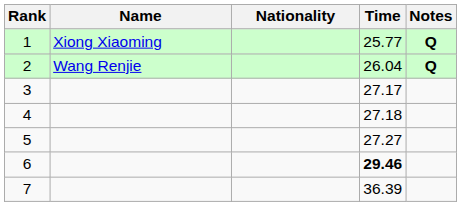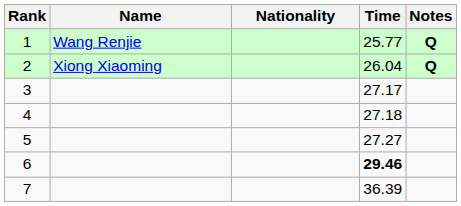 <table class="wikitable sortable" style="text-align:center">
 <tr>
 <th>Rank</th>
 <th style="width:180px">Name</th>
 <th style="width:125px">Nationality</th>
 <th>Time</th>
 <th>Notes</th>
 </tr>
 <tr style="background:#cfc;">
 <td>1</td>
-<td style="text-align:left;"><a href='#'>Xiong Xiaoming</a></td>
+<td style="text-align:left;"><a href='#'>Wang Renjie</a></td>
 <td style="text-align:left;"></td>
 <td>25.77</td>
 <td><strong>Q</strong></td>
 </tr>
 <tr style="background:#cfc;">
 <td>2</td>
-<td style="text-align:left;"><a href='#'>Wang Renjie</a></td>
+<td style="text-align:left;"><a href='#'>Xiong Xiaoming</a></td>
 <td style="text-align:left;"></td>
 <td>26.04</td>
 <td><strong>Q</strong></td>
 </tr>
 <tr>
 <td>3</td>
 <td style="text-align:left;"></td>
 <td style="text-align:left;"></td>
 <td>27.17</td>
 <td></td>
 </tr>
 <tr>
 <td>4</td>
 <td style="text-align:left;"></td>
 <td style="text-align:left;"></td>
 <td>27.18</td>
 <td></td>
 </tr>
 <tr>
 <td>5</td>
 <td style="text-align:left;"></td>
 <td style="text-align:left;"></td>
 <td>27.27</td>
 <td></td>
 </tr>
 <tr>
 <td>6</td>
 <td style="text-align:left;"></td>
 <td style="text-align:left;"></td>
 <td><strong>29.46</strong></td>
 <td></td>
 </tr>
 <tr>
 <td>7</td>
 <td style="text-align:left;"></td>
 <td style="text-align:left;"></td>
 <td>36.39</td>
 <td></td>
 </tr>
 </table>
